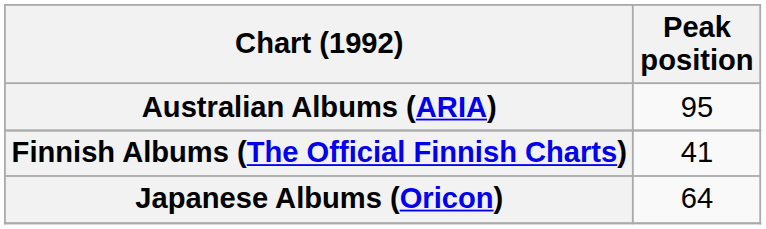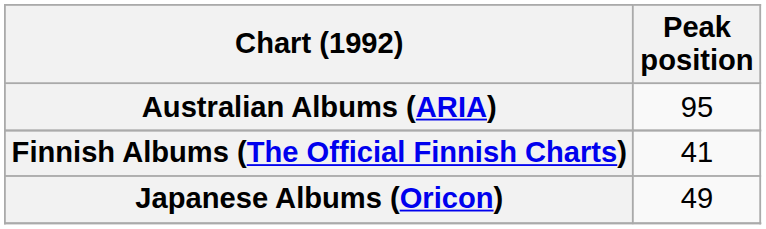 <table class="wikitable sortable plainrowheaders" style="text-align:center">
 <tr>
 <th scope="col">Chart (1992)</th>
 <th scope="col">Peak<br>position</th>
 </tr>
 <tr>
 <th scope="row">Australian Albums (<a href='#'>ARIA</a>)</th>
 <td>95</td>
 </tr>
 <tr>
 </tr>
 <tr>
 <th scope="row">Finnish Albums (<a href='#'>The Official Finnish Charts</a>)</th>
 <td align="center">41</td>
 </tr>
 <tr>
 <th scope="row">Japanese Albums (<a href='#'>Oricon</a>)</th>
-<td align="center">64</td>
+<td align="center">49</td>
 </tr>
 <tr>
 </tr>
 <tr>
 </tr>
 <tr>
 </tr>
 </table>
